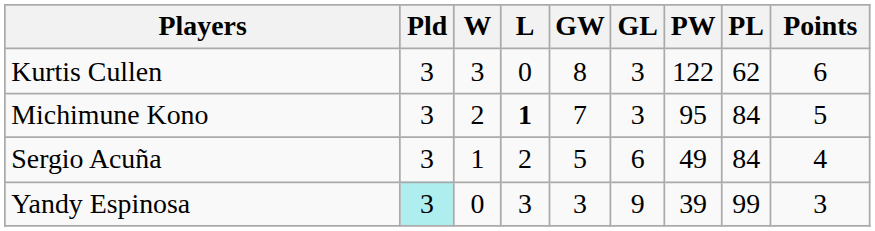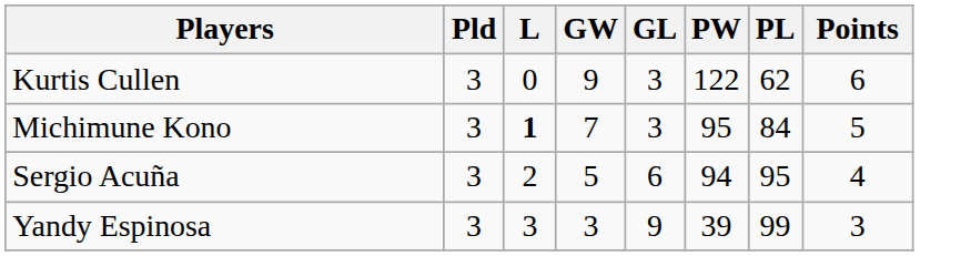 <table class=wikitable style="text-align:center">
 <tr>
 <th width=220>Players</th>
 <th width=20>Pld</th>
-<th width=20>W</th>
 <th width=20>L</th>
 <th width=20>GW</th>
 <th width=20>GL</th>
 <th width=20>PW</th>
 <th width=20>PL</th>
 <th width=50>Points</th>
 </tr>
 <tr>
 <td align=left> Kurtis Cullen</td>
 <td>3</td>
-<td>3</td>
 <td>0</td>
-<td>8</td>
+<td>9</td>
 <td>3</td>
 <td>122</td>
 <td>62</td>
 <td>6</td>
 </tr>
 <tr>
 <td align=left> Michimune Kono</td>
 <td>3</td>
-<td>2</td>
 <td><strong>1</strong></td>
 <td>7</td>
 <td>3</td>
 <td>95</td>
 <td>84</td>
 <td>5</td>
 </tr>
 <tr>
 <td align=left> Sergio Acuña</td>
 <td>3</td>
-<td>1</td>
 <td>2</td>
 <td>5</td>
 <td>6</td>
-<td>49</td>
-<td>84</td>
+<td>94</td>
+<td>95</td>
 <td>4</td>
 </tr>
 <tr>
 <td align=left> Yandy Espinosa</td>
-<td style="background: paleturquoise;">3</td>
-<td>0</td>
+<td>3</td>
 <td>3</td>
 <td>3</td>
 <td>9</td>
 <td>39</td>
 <td>99</td>
 <td>3</td>
 </tr>
 </table>
